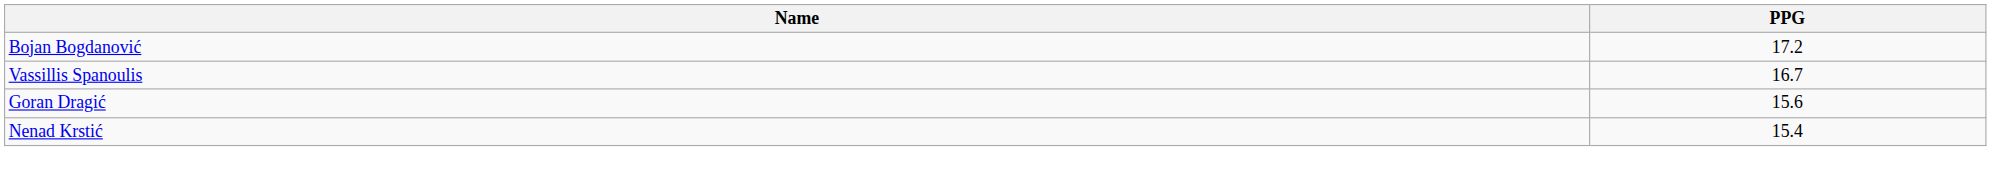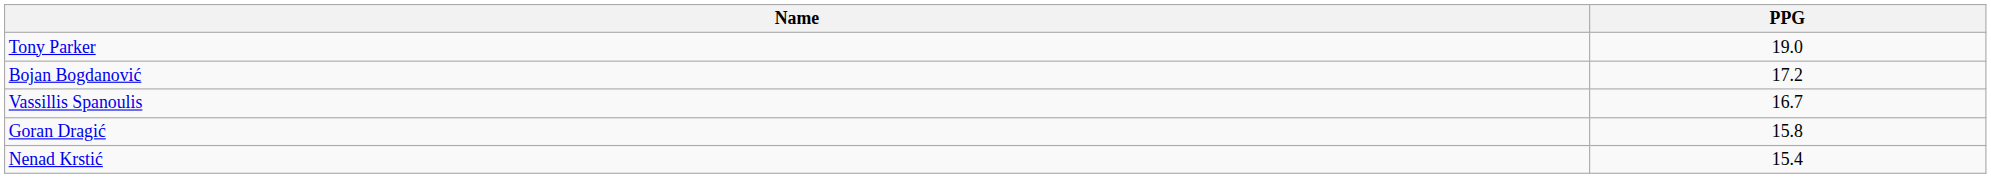 <table class="wikitable" style="width:90%;">
 <tr>
 <th style="width:80%;">Name</th>
 <th style="width:20%;">PPG</th>
+</tr>
+<tr>
+<td> <a href='#'>Tony Parker</a></td>
+<td align=center>19.0</td>
 </tr>
 <tr>
 <td> <a href='#'>Bojan Bogdanović</a></td>
 <td align=center>17.2</td>
 </tr>
 <tr>
 <td> <a href='#'>Vassillis Spanoulis</a></td>
 <td align=center>16.7</td>
 </tr>
 <tr>
 <td> <a href='#'>Goran Dragić</a></td>
-<td align=center>15.6</td>
+<td align=center>15.8</td>
 </tr>
 <tr>
 <td> <a href='#'>Nenad Krstić</a></td>
 <td align=center>15.4</td>
 </tr>
 </table>
